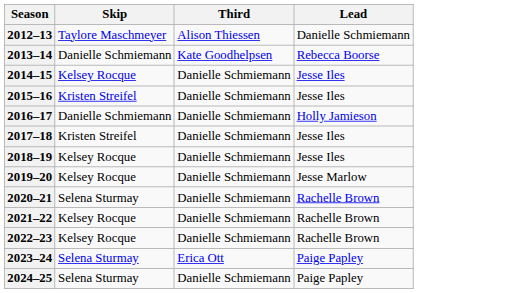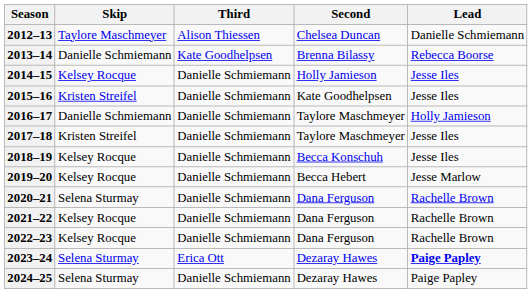 <table class="wikitable">
 <tr>
 <th scope="col">Season</th>
 <th scope="col">Skip</th>
 <th scope="col">Third</th>
+<th scope="col">Second</th>
 <th scope="col">Lead</th>
 </tr>
 <tr>
 <th scope="row">2012–13</th>
 <td><a href='#'>Taylore Maschmeyer</a></td>
 <td><a href='#'>Alison Thiessen</a></td>
+<td><a href='#'>Chelsea Duncan</a></td>
 <td>Danielle Schmiemann</td>
 </tr>
 <tr>
 <th scope="row">2013–14</th>
 <td>Danielle Schmiemann</td>
 <td><a href='#'>Kate Goodhelpsen</a></td>
+<td><a href='#'>Brenna Bilassy</a></td>
 <td><a href='#'>Rebecca Boorse</a></td>
 </tr>
 <tr>
 <th scope="row">2014–15</th>
 <td><a href='#'>Kelsey Rocque</a></td>
 <td>Danielle Schmiemann</td>
+<td><a href='#'>Holly Jamieson</a></td>
 <td><a href='#'>Jesse Iles</a></td>
 </tr>
 <tr>
 <th scope="row">2015–16</th>
 <td><a href='#'>Kristen Streifel</a></td>
 <td>Danielle Schmiemann</td>
+<td>Kate Goodhelpsen</td>
 <td>Jesse Iles</td>
 </tr>
 <tr>
 <th scope="row">2016–17</th>
 <td>Danielle Schmiemann</td>
 <td>Danielle Schmiemann</td>
+<td>Taylore Maschmeyer</td>
 <td><a href='#'>Holly Jamieson</a></td>
 </tr>
 <tr>
 <th scope="row">2017–18</th>
 <td>Kristen Streifel</td>
 <td>Danielle Schmiemann</td>
+<td>Taylore Maschmeyer</td>
 <td>Jesse Iles</td>
 </tr>
 <tr>
 <th scope="row">2018–19</th>
 <td>Kelsey Rocque</td>
 <td>Danielle Schmiemann</td>
+<td><a href='#'>Becca Konschuh</a></td>
 <td>Jesse Iles</td>
 </tr>
 <tr>
 <th scope="row">2019–20</th>
 <td>Kelsey Rocque</td>
 <td>Danielle Schmiemann</td>
+<td>Becca Hebert</td>
 <td>Jesse Marlow</td>
 </tr>
 <tr>
 <th scope="row">2020–21</th>
 <td>Selena Sturmay</td>
 <td>Danielle Schmiemann</td>
+<td><a href='#'>Dana Ferguson</a></td>
 <td><a href='#'>Rachelle Brown</a></td>
 </tr>
 <tr>
 <th scope="row">2021–22</th>
 <td>Kelsey Rocque</td>
 <td>Danielle Schmiemann</td>
+<td>Dana Ferguson</td>
 <td>Rachelle Brown</td>
 </tr>
 <tr>
 <th scope="row">2022–23</th>
 <td>Kelsey Rocque</td>
 <td>Danielle Schmiemann</td>
+<td>Dana Ferguson</td>
 <td>Rachelle Brown</td>
 </tr>
 <tr>
 <th scope="row">2023–24</th>
 <td><a href='#'>Selena Sturmay</a></td>
 <td><a href='#'>Erica Ott</a></td>
-<td><a href='#'>Paige Papley</a></td>
+<td><a href='#'>Dezaray Hawes</a></td>
+<td><strong><a href='#'>Paige Papley</a></strong></td>
 </tr>
 <tr>
 <th scope="row">2024–25</th>
 <td>Selena Sturmay</td>
 <td>Danielle Schmiemann</td>
+<td>Dezaray Hawes</td>
 <td>Paige Papley</td>
 </tr>
 </table>
